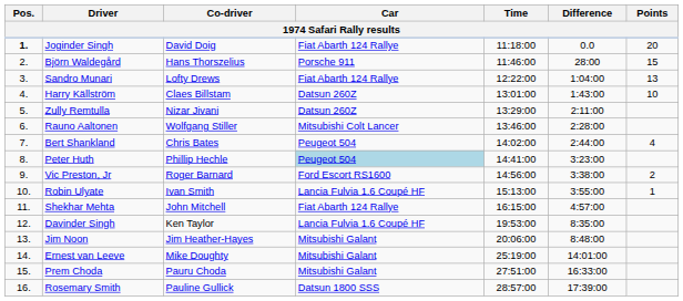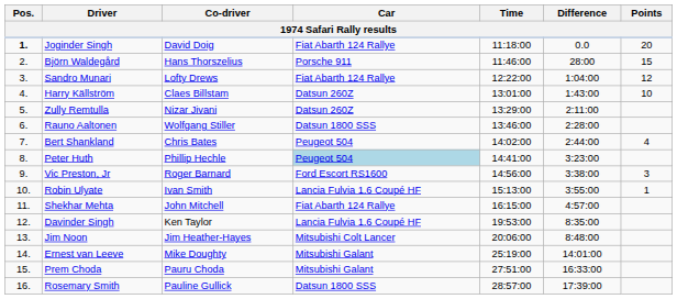 <table class="wikitable" width="100%" style="text-align: center; font-size: 90%; max-width: 950px;">
 <tr>
 <th>Pos.</th>
 <th>Driver</th>
 <th>Co-driver</th>
 <th>Car</th>
 <th>Time</th>
 <th>Difference</th>
 <th>Points</th>
 </tr>
 <tr>
 <th colspan="7" style="border-bottom: 2px solid LightSteelBlue;">1974 Safari Rally results</th>
 </tr>
 <tr>
 <td><strong>1.</strong></td>
 <td align=left> <a href='#'>Joginder Singh</a></td>
 <td align=left> <a href='#'>David Doig</a></td>
 <td align=left><a href='#'>Fiat Abarth 124 Rallye</a></td>
 <td>11:18:00</td>
 <td>0.0</td>
 <td>20</td>
 </tr>
 <tr>
 <td>2.</td>
 <td align=left> <a href='#'>Björn Waldegård</a></td>
 <td align=left> <a href='#'>Hans Thorszelius</a></td>
 <td align=left><a href='#'>Porsche 911</a></td>
 <td>11:46:00</td>
 <td>28:00</td>
 <td>15</td>
 </tr>
 <tr>
 <td>3.</td>
 <td align=left> <a href='#'>Sandro Munari</a></td>
 <td align=left> <a href='#'>Lofty Drews</a></td>
 <td align=left><a href='#'>Fiat Abarth 124 Rallye</a></td>
 <td>12:22:00</td>
 <td>1:04:00</td>
-<td>13</td>
+<td>12</td>
 </tr>
 <tr>
 <td>4.</td>
 <td align=left> <a href='#'>Harry Källström</a></td>
 <td align=left> <a href='#'>Claes Billstam</a></td>
 <td align=left><a href='#'>Datsun 260Z</a></td>
 <td>13:01:00</td>
 <td>1:43:00</td>
 <td>10</td>
 </tr>
 <tr>
 <td>5.</td>
 <td align=left> <a href='#'>Zully Remtulla</a></td>
 <td align=left> <a href='#'>Nizar Jivani</a></td>
 <td align=left><a href='#'>Datsun 260Z</a></td>
 <td>13:29:00</td>
 <td>2:11:00</td>
 <td></td>
 </tr>
 <tr>
 <td>6.</td>
 <td align=left> <a href='#'>Rauno Aaltonen</a></td>
 <td align=left> <a href='#'>Wolfgang Stiller</a></td>
-<td align=left><a href='#'>Mitsubishi Colt Lancer</a></td>
+<td align=left><a href='#'>Datsun 1800 SSS</a></td>
 <td>13:46:00</td>
 <td>2:28:00</td>
 <td></td>
 </tr>
 <tr>
 <td>7.</td>
 <td align=left> <a href='#'>Bert Shankland</a></td>
 <td align=left> <a href='#'>Chris Bates</a></td>
 <td align=left><a href='#'>Peugeot 504</a></td>
 <td>14:02:00</td>
 <td>2:44:00</td>
 <td>4</td>
 </tr>
 <tr>
 <td>8.</td>
 <td align=left> <a href='#'>Peter Huth</a></td>
 <td align=left> <a href='#'>Phillip Hechle</a></td>
 <td align=left style="background: lightblue;"><a href='#'>Peugeot 504</a></td>
 <td>14:41:00</td>
 <td>3:23:00</td>
 <td></td>
 </tr>
 <tr>
 <td>9.</td>
 <td align=left> <a href='#'>Vic Preston, Jr</a></td>
 <td align=left> <a href='#'>Roger Barnard</a></td>
 <td align=left><a href='#'>Ford Escort RS1600</a></td>
 <td>14:56:00</td>
 <td>3:38:00</td>
-<td>2</td>
+<td>3</td>
 </tr>
 <tr>
 <td>10.</td>
 <td align=left> <a href='#'>Robin Ulyate</a></td>
 <td align=left> <a href='#'>Ivan Smith</a></td>
 <td align=left><a href='#'>Lancia Fulvia 1.6 Coupé HF</a></td>
 <td>15:13:00</td>
 <td>3:55:00</td>
 <td>1</td>
 </tr>
 <tr>
 <td>11.</td>
 <td align=left> <a href='#'>Shekhar Mehta</a></td>
 <td align=left> <a href='#'>John Mitchell</a></td>
 <td align=left><a href='#'>Fiat Abarth 124 Rallye</a></td>
 <td>16:15:00</td>
 <td>4:57:00</td>
 <td></td>
 </tr>
 <tr>
 <td>12.</td>
 <td align=left> <a href='#'>Davinder Singh</a></td>
 <td align=left> Ken Taylor</td>
 <td align=left><a href='#'>Lancia Fulvia 1.6 Coupé HF</a></td>
 <td>19:53:00</td>
 <td>8:35:00</td>
 <td></td>
 </tr>
 <tr>
 <td>13.</td>
 <td align=left> <a href='#'>Jim Noon</a></td>
 <td align=left> <a href='#'>Jim Heather-Hayes</a></td>
-<td align=left><a href='#'>Mitsubishi Galant</a></td>
+<td align=left><a href='#'>Mitsubishi Colt Lancer</a></td>
 <td>20:06:00</td>
 <td>8:48:00</td>
 <td></td>
 </tr>
 <tr>
 <td>14.</td>
 <td align=left> <a href='#'>Ernest van Leeve</a></td>
 <td align=left> <a href='#'>Mike Doughty</a></td>
 <td align=left><a href='#'>Mitsubishi Galant</a></td>
 <td>25:19:00</td>
 <td>14:01:00</td>
 <td></td>
 </tr>
 <tr>
 <td>15.</td>
 <td align=left> <a href='#'>Prem Choda</a></td>
 <td align=left> <a href='#'>Pauru Choda</a></td>
 <td align=left><a href='#'>Mitsubishi Galant</a></td>
 <td>27:51:00</td>
 <td>16:33:00</td>
 <td></td>
 </tr>
 <tr>
 <td>16.</td>
 <td align=left> <a href='#'>Rosemary Smith</a></td>
 <td align=left> <a href='#'>Pauline Gullick</a></td>
 <td align=left><a href='#'>Datsun 1800 SSS</a></td>
 <td>28:57:00</td>
 <td>17:39:00</td>
 <td></td>
 </tr>
 </table>
